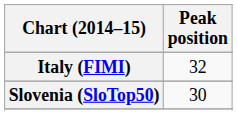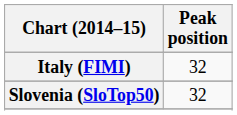 <table class="wikitable plainrowheaders sortable" style="text-align:center">
 <tr>
 <th scope="col">Chart (2014–15)</th>
 <th scope="col">Peak<br>position</th>
 </tr>
 <tr>
 </tr>
 <tr>
 </tr>
 <tr>
 </tr>
 <tr>
 </tr>
 <tr>
 </tr>
 <tr>
 </tr>
 <tr>
 </tr>
 <tr>
 </tr>
 <tr>
 </tr>
 <tr>
 </tr>
 <tr>
 </tr>
 <tr>
 </tr>
 <tr>
 <th scope="row">Italy (<a href='#'>FIMI</a>)</th>
 <td align=center>32</td>
 </tr>
 <tr>
 </tr>
 <tr>
 </tr>
 <tr>
 </tr>
 <tr>
 </tr>
 <tr>
 <th scope="row">Slovenia (<a href='#'>SloTop50</a>)</th>
-<td align=center>30</td>
+<td align=center>32</td>
 </tr>
 <tr>
 </tr>
 <tr>
 </tr>
 <tr>
 </tr>
 <tr>
 </tr>
 <tr>
 </tr>
 <tr>
 </tr>
 <tr>
 </tr>
 <tr>
 </tr>
 <tr>
 </tr>
 </table>
